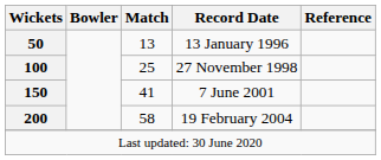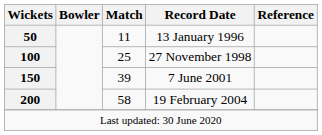 <table class="wikitable plainrowheaders sortable" style="text-align:center;">
 <tr>
 <th scope="col" style="text-align:center;">Wickets</th>
 <th scope="col" style="text-align:center;">Bowler</th>
 <th scope="col" style="text-align:center;">Match</th>
 <th scope="col" style="text-align:center;">Record Date</th>
 <th scope="col" style="text-align:center;">Reference</th>
 </tr>
 <tr>
 <th scope="row" style="text-align:center;">50</th>
 <td rowspan=4></td>
-<td>13</td>
+<td>11</td>
 <td>13 January 1996</td>
 <td></td>
 </tr>
 <tr>
 <th scope="row" style="text-align:center;">100</th>
 <td>25</td>
 <td>27 November 1998</td>
 <td></td>
 </tr>
 <tr>
 <th scope="row" style="text-align:center;">150</th>
-<td>41</td>
+<td>39</td>
 <td>7 June 2001</td>
 <td></td>
 </tr>
 <tr>
 <th scope="row" style="text-align:center;">200</th>
 <td>58</td>
 <td>19 February 2004</td>
 <td></td>
 </tr>
 <tr>
 </tr>
 <tr class=sortbottom>
 <td colspan=5><small>Last updated: 30 June 2020</small></td>
 </tr>
 </table>
